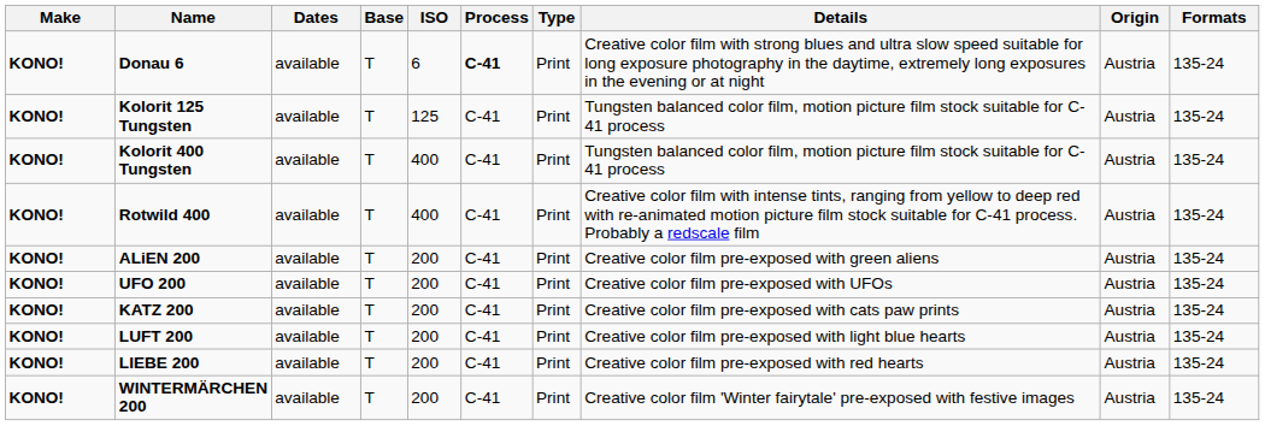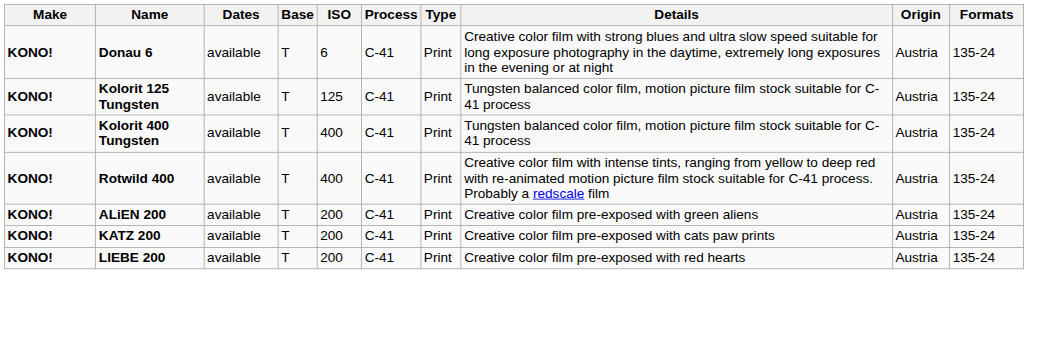 <table class="wikitable">
 <tr>
 <th scope="col" style="width: 100px;">Make</th>
 <th scope="col" style="width: 120px;">Name</th>
 <th scope="col" style="width: 80px;">Dates</th>
 <th scope="col" style="width: 30px;">Base</th>
 <th scope="col" style="width: 45px;">ISO</th>
 <th scope="col" style="width: 40px;">Process</th>
 <th scope="col" style="width: 40px;">Type</th>
 <th scope="col" style="width: 500px;">Details</th>
 <th scope="col" style="width: 60px;">Origin</th>
 <th scope="col" style="width: 80px;">Formats</th>
 </tr>
 <tr>
 <td><strong>KONO!</strong></td>
 <td><strong>Donau 6</strong></td>
 <td>available</td>
 <td>T</td>
 <td>6</td>
-<td><strong>C-41</strong></td>
+<td>C-41</td>
 <td>Print</td>
 <td>Creative color film with strong blues and ultra slow speed suitable for long exposure photography in the daytime, extremely long exposures in the evening or at night</td>
 <td>Austria</td>
 <td>135-24</td>
 </tr>
 <tr>
 <td><strong>KONO!</strong></td>
 <td><strong>Kolorit 125 Tungsten</strong></td>
 <td>available</td>
 <td>T</td>
 <td>125</td>
 <td>C-41</td>
 <td>Print</td>
 <td>Tungsten balanced color film, motion picture film stock suitable for C-41 process</td>
 <td>Austria</td>
 <td>135-24</td>
 </tr>
 <tr>
 <td><strong>KONO!</strong></td>
 <td><strong>Kolorit 400 Tungsten</strong></td>
 <td>available</td>
 <td>T</td>
 <td>400</td>
 <td>C-41</td>
 <td>Print</td>
 <td>Tungsten balanced color film, motion picture film stock suitable for C-41 process</td>
 <td>Austria</td>
 <td>135-24</td>
 </tr>
 <tr>
 <td><strong>KONO!</strong></td>
 <td><strong>Rotwild 400</strong></td>
 <td>available</td>
 <td>T</td>
 <td>400</td>
 <td>C-41</td>
 <td>Print</td>
 <td>Creative color film with intense tints, ranging from yellow to deep red with re-animated motion picture film stock suitable for C-41 process. Probably a <a href='#'>redscale</a> film</td>
 <td>Austria</td>
 <td>135-24</td>
 </tr>
 <tr>
 <td><strong>KONO!</strong></td>
 <td><strong>ALiEN 200</strong></td>
 <td>available</td>
 <td>T</td>
 <td>200</td>
 <td>C-41</td>
 <td>Print</td>
 <td>Creative color film pre-exposed with green aliens</td>
 <td>Austria</td>
 <td>135-24</td>
 </tr>
 <tr>
 <td><strong>KONO!</strong></td>
-<td><strong>UFO 200</strong></td>
-<td>available</td>
-<td>T</td>
-<td>200</td>
-<td>C-41</td>
-<td>Print</td>
-<td>Creative color film pre-exposed with UFOs</td>
-<td>Austria</td>
-<td>135-24</td>
-</tr>
-<tr>
-<td><strong>KONO!</strong></td>
 <td><strong>KATZ 200</strong></td>
 <td>available</td>
 <td>T</td>
 <td>200</td>
 <td>C-41</td>
 <td>Print</td>
 <td>Creative color film pre-exposed with cats paw prints</td>
-<td>Austria</td>
-<td>135-24</td>
-</tr>
-<tr>
-<td><strong>KONO!</strong></td>
-<td><strong>LUFT 200</strong></td>
-<td>available</td>
-<td>T</td>
-<td>200</td>
-<td>C-41</td>
-<td>Print</td>
-<td>Creative color film pre-exposed with light blue hearts</td>
 <td>Austria</td>
 <td>135-24</td>
 </tr>
 <tr>
 <td><strong>KONO!</strong></td>
 <td><strong>LIEBE 200</strong></td>
 <td>available</td>
 <td>T</td>
 <td>200</td>
 <td>C-41</td>
 <td>Print</td>
 <td>Creative color film pre-exposed with red hearts</td>
 <td>Austria</td>
 <td>135-24</td>
 </tr>
-<tr>
-<td><strong>KONO!</strong></td>
-<td><strong>WINTERMÄRCHEN 200</strong></td>
-<td>available</td>
-<td>T</td>
-<td>200</td>
-<td>C-41</td>
-<td>Print</td>
-<td>Creative color film 'Winter fairytale' pre-exposed with festive images</td>
-<td>Austria</td>
-<td>135-24</td>
-</tr>
 </table>
